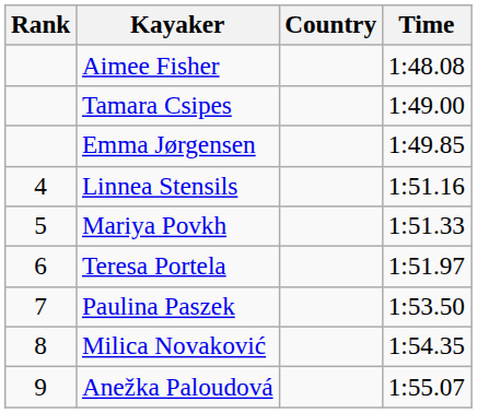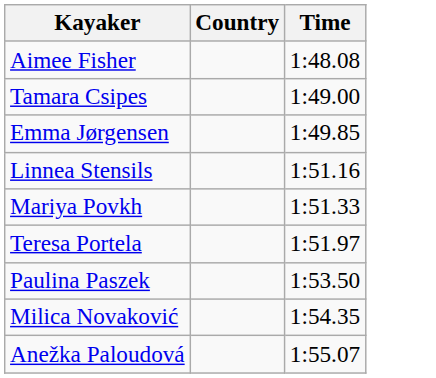 <table class="wikitable" style="text-align:center">
 <tr>
-<th>Rank</th>
 <th>Kayaker</th>
 <th>Country</th>
 <th>Time</th>
 </tr>
 <tr>
-<td></td>
 <td align="left"><a href='#'>Aimee Fisher</a></td>
 <td align="left"></td>
 <td>1:48.08</td>
 </tr>
 <tr>
-<td></td>
 <td align="left"><a href='#'>Tamara Csipes</a></td>
 <td align="left"></td>
 <td>1:49.00</td>
 </tr>
 <tr>
-<td></td>
 <td align="left"><a href='#'>Emma Jørgensen</a></td>
 <td align="left"></td>
 <td>1:49.85</td>
 </tr>
 <tr>
-<td>4</td>
 <td align="left"><a href='#'>Linnea Stensils</a></td>
 <td align="left"></td>
 <td>1:51.16</td>
 </tr>
 <tr>
-<td>5</td>
 <td align="left"><a href='#'>Mariya Povkh</a></td>
 <td align="left"></td>
 <td>1:51.33</td>
 </tr>
 <tr>
-<td>6</td>
 <td align="left"><a href='#'>Teresa Portela</a></td>
 <td align="left"></td>
 <td>1:51.97</td>
 </tr>
 <tr>
-<td>7</td>
 <td align="left"><a href='#'>Paulina Paszek</a></td>
 <td align="left"></td>
 <td>1:53.50</td>
 </tr>
 <tr>
-<td>8</td>
 <td align="left"><a href='#'>Milica Novaković</a></td>
 <td align="left"></td>
 <td>1:54.35</td>
 </tr>
 <tr>
-<td>9</td>
 <td align="left"><a href='#'>Anežka Paloudová</a></td>
 <td align="left"></td>
 <td>1:55.07</td>
 </tr>
 </table>
